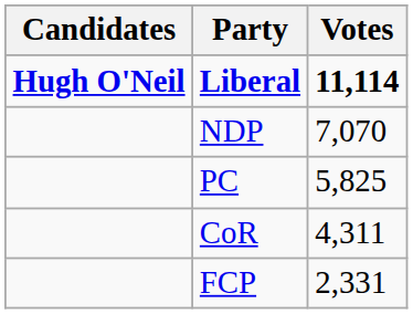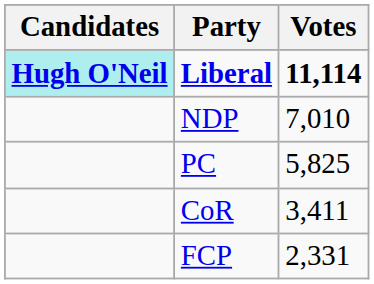 <table class="wikitable">
 <tr>
 <th>Candidates</th>
 <th>Party</th>
 <th>Votes</th>
 </tr>
 <tr>
-<td><strong><a href='#'>Hugh O'Neil</a></strong></td>
+<td style="background: paleturquoise;"><strong><a href='#'>Hugh O'Neil</a></strong></td>
 <td><a href='#'><strong>Liberal</strong></a></td>
 <td><strong>11,114</strong></td>
 </tr>
 <tr>
 <td></td>
 <td><a href='#'>NDP</a></td>
-<td>7,070</td>
+<td>7,010</td>
 </tr>
 <tr>
 <td></td>
 <td><a href='#'>PC</a></td>
 <td>5,825</td>
 </tr>
 <tr>
 <td></td>
 <td><a href='#'>CoR</a></td>
-<td>4,311</td>
+<td>3,411</td>
 </tr>
 <tr>
 <td></td>
 <td><a href='#'>FCP</a></td>
 <td>2,331</td>
 </tr>
 </table>
